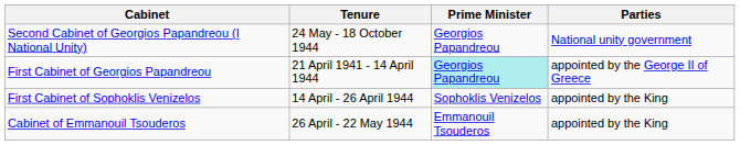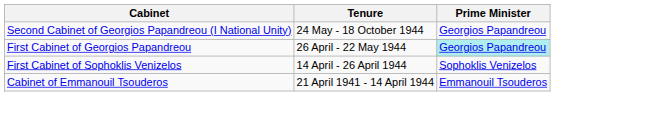 <table class="wikitable" style="font-size: 90%;">
 <tr>
 <th>Cabinet</th>
 <th>Tenure</th>
 <th>Prime Minister</th>
-<th>Parties</th>
 </tr>
 <tr>
 <td><a href='#'>Second Cabinet of Georgios Papandreou (I National Unity)</a></td>
 <td>24 May - 18 October 1944</td>
 <td><a href='#'>Georgios Papandreou</a></td>
-<td><a href='#'>National unity government</a></td>
 </tr>
 <tr>
 <td><a href='#'>First Cabinet of Georgios Papandreou</a></td>
-<td>21 April 1941 - 14 April 1944</td>
+<td>26 April - 22 May 1944</td>
 <td style="background: paleturquoise;"><a href='#'>Georgios Papandreou</a></td>
-<td>appointed by the <a href='#'>George II of Greece</a></td>
 </tr>
 <tr>
 <td><a href='#'>First Cabinet of Sophoklis Venizelos</a></td>
 <td>14 April - 26 April 1944</td>
 <td><a href='#'>Sophoklis Venizelos</a></td>
-<td>appointed by the King</td>
 </tr>
 <tr>
 <td><a href='#'>Cabinet of Emmanouil Tsouderos</a></td>
-<td>26 April - 22 May 1944</td>
+<td>21 April 1941 - 14 April 1944</td>
 <td><a href='#'>Emmanouil Tsouderos</a></td>
-<td>appointed by the King</td>
 </tr>
 </table>
